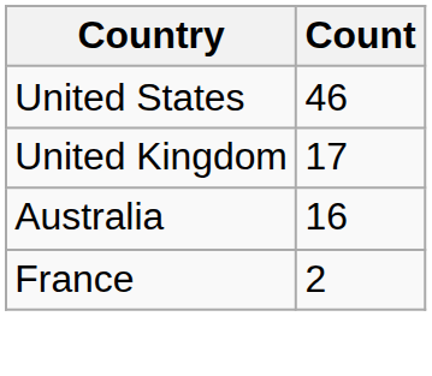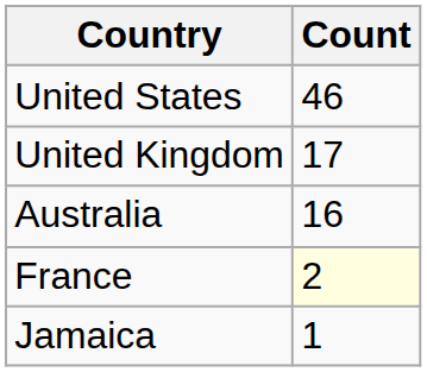 <table class="wikitable">
 <tr>
 <th>Country</th>
 <th>Count</th>
 </tr>
 <tr>
 <td>United States</td>
 <td>46</td>
 </tr>
 <tr>
 <td>United Kingdom</td>
 <td>17</td>
 </tr>
 <tr>
 <td>Australia</td>
 <td>16</td>
 </tr>
 <tr>
 <td>France</td>
-<td>2</td>
+<td style="background: lightyellow;">2</td>
+</tr>
+<tr>
+<td>Jamaica</td>
+<td>1</td>
 </tr>
 </table>
